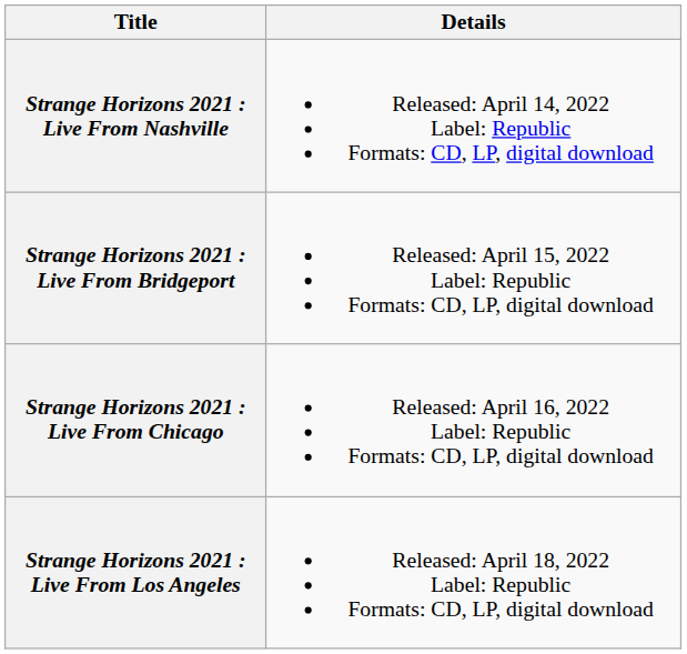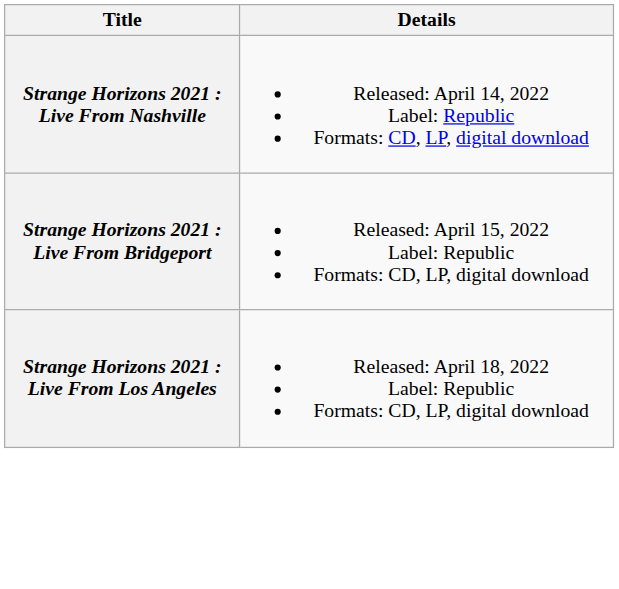 <table class="wikitable plainrowheaders" style="text-align:center;">
 <tr>
 <th scope="col" style="width:11.5em;">Title</th>
 <th scope="col" style="width:18.5em;">Details</th>
 </tr>
 <tr>
 <th scope="row"><em>Strange Horizons 2021 : Live From Nashville</em></th>
 <td><br><ul><li>Released: April 14, 2022</li><li>Label: <a href='#'>Republic</a></li><li>Formats: <a href='#'>CD</a>, <a href='#'>LP</a>, <a href='#'>digital download</a></li></ul></td>
 </tr>
 <tr>
 <th scope="row"><em>Strange Horizons 2021 : Live From Bridgeport</em></th>
 <td><br><ul><li>Released: April 15, 2022</li><li>Label: Republic</li><li>Formats: CD, LP, digital download</li></ul></td>
 </tr>
 <tr>
-<th scope="row"><em>Strange Horizons 2021 : Live From Chicago</em></th>
-<td><br><ul><li>Released: April 16, 2022</li><li>Label: Republic</li><li>Formats: CD, LP, digital download</li></ul></td>
-</tr>
-<tr>
 <th scope="row"><em>Strange Horizons 2021 : Live From Los Angeles</em></th>
 <td><br><ul><li>Released: April 18, 2022</li><li>Label: Republic</li><li>Formats: CD, LP, digital download</li></ul></td>
 </tr>
 </table>
